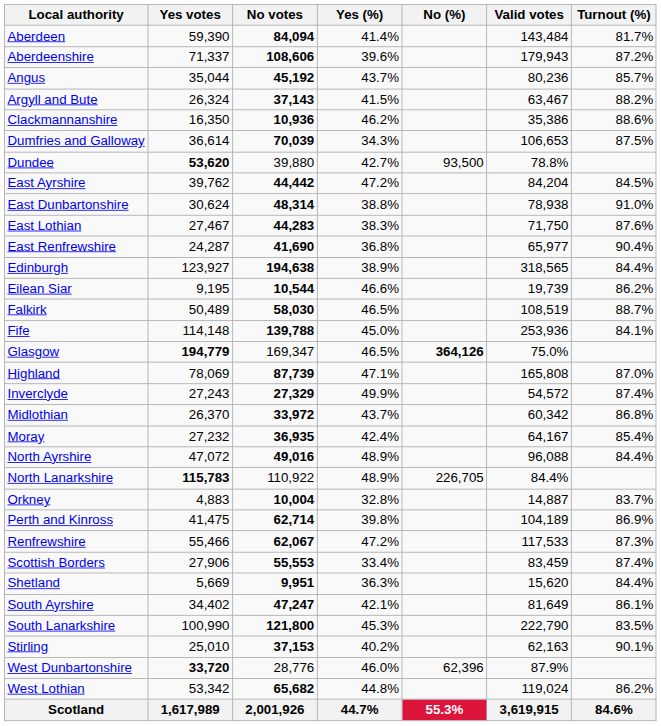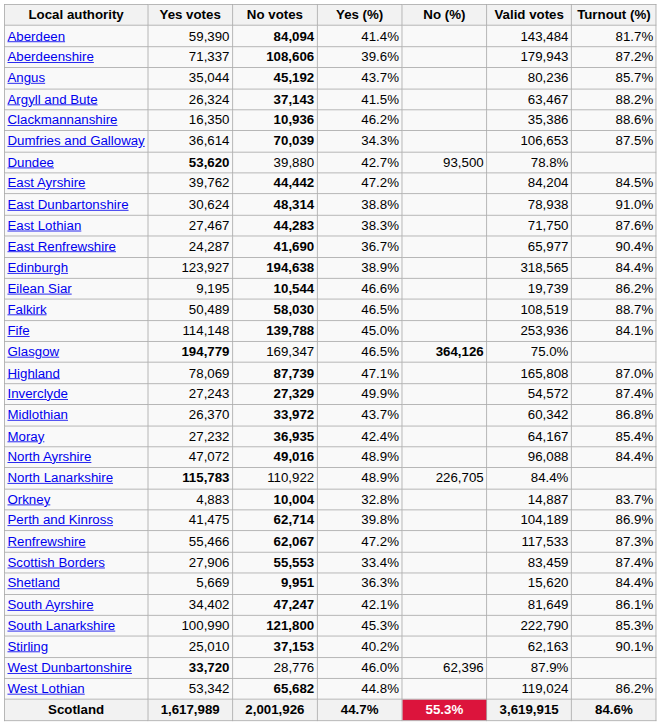 <table class="wikitable sortable" style="text-align: right">
 <tr>
 <th scope="col" style="width:22%">Local authority </th>
 <th scope="col" style="width:13%">Yes votes</th>
 <th scope="col" style="width:13%">No votes</th>
 <th scope="col" style="width:13%">Yes (%)</th>
 <th scope="col" style="width:13%">No (%)</th>
 <th scope="col" style="width:13%">Valid votes</th>
 <th scope="col" style="width:13%">Turnout (%)</th>
 </tr>
 <tr>
 <td scope="row" style="text-align:left"><a href='#'>Aberdeen</a></td>
 <td>59,390</td>
 <td><strong>84,094</strong></td>
 <td>41.4%</td>
 <td></td>
 <td>143,484</td>
 <td>81.7%</td>
 </tr>
 <tr>
 <td scope="row" style="text-align:left"><a href='#'>Aberdeenshire</a></td>
 <td>71,337</td>
 <td><strong>108,606</strong></td>
 <td>39.6%</td>
 <td></td>
 <td>179,943</td>
 <td>87.2%</td>
 </tr>
 <tr>
 <td scope="row" style="text-align:left"><a href='#'>Angus</a></td>
 <td>35,044</td>
 <td><strong>45,192</strong></td>
 <td>43.7%</td>
 <td></td>
 <td>80,236</td>
 <td>85.7%</td>
 </tr>
 <tr>
 <td scope="row" style="text-align:left"><a href='#'>Argyll and Bute</a></td>
 <td>26,324</td>
 <td><strong>37,143</strong></td>
 <td>41.5%</td>
 <td></td>
 <td>63,467</td>
 <td>88.2%</td>
 </tr>
 <tr>
 <td scope="row" style="text-align:left"><a href='#'>Clackmannanshire</a></td>
 <td>16,350</td>
 <td><strong>10,936</strong></td>
 <td>46.2%</td>
 <td></td>
 <td>35,386</td>
 <td>88.6%</td>
 </tr>
 <tr>
 <td scope="row" style="text-align:left"><a href='#'>Dumfries and Galloway</a></td>
 <td>36,614</td>
 <td><strong>70,039</strong></td>
 <td>34.3%</td>
 <td></td>
 <td>106,653</td>
 <td>87.5%</td>
 </tr>
 <tr>
 <td scope="row" style="text-align:left"><a href='#'>Dundee</a></td>
 <td><strong>53,620</strong></td>
 <td>39,880<br></td>
 <td>42.7%</td>
 <td>93,500</td>
 <td>78.8%</td>
 </tr>
 <tr>
 <td scope="row" style="text-align:left"><a href='#'>East Ayrshire</a></td>
 <td>39,762</td>
 <td><strong>44,442</strong></td>
 <td>47.2%</td>
 <td></td>
 <td>84,204</td>
 <td>84.5%</td>
 </tr>
 <tr>
 <td scope="row" style="text-align:left"><a href='#'>East Dunbartonshire</a></td>
 <td>30,624</td>
 <td><strong>48,314</strong></td>
 <td>38.8%</td>
 <td></td>
 <td>78,938</td>
 <td>91.0%</td>
 </tr>
 <tr>
 <td scope="row" style="text-align:left"><a href='#'>East Lothian</a></td>
 <td>27,467</td>
 <td><strong>44,283</strong></td>
 <td>38.3%</td>
 <td></td>
 <td>71,750</td>
 <td>87.6%</td>
 </tr>
 <tr>
 <td scope="row" style="text-align:left"><a href='#'>East Renfrewshire</a></td>
 <td>24,287</td>
 <td><strong>41,690</strong></td>
-<td>36.8%</td>
+<td>36.7%</td>
 <td></td>
 <td>65,977</td>
 <td>90.4%</td>
 </tr>
 <tr>
 <td scope="row" style="text-align:left"><a href='#'>Edinburgh</a></td>
 <td>123,927</td>
 <td><strong>194,638</strong></td>
 <td>38.9%</td>
 <td></td>
 <td>318,565</td>
 <td>84.4%</td>
 </tr>
 <tr>
 <td scope="row" style="text-align:left"><a href='#'>Eilean Siar</a></td>
 <td>9,195</td>
 <td><strong>10,544</strong></td>
 <td>46.6%</td>
 <td></td>
 <td>19,739</td>
 <td>86.2%</td>
 </tr>
 <tr>
 <td scope="row" style="text-align:left"><a href='#'>Falkirk</a></td>
 <td>50,489</td>
 <td><strong>58,030</strong></td>
 <td>46.5%</td>
 <td></td>
 <td>108,519</td>
 <td>88.7%</td>
 </tr>
 <tr>
 <td scope="row" style="text-align:left"><a href='#'>Fife</a></td>
 <td>114,148</td>
 <td><strong>139,788</strong></td>
 <td>45.0%</td>
 <td></td>
 <td>253,936</td>
 <td>84.1%</td>
 </tr>
 <tr>
 <td scope="row" style="text-align:left"><a href='#'>Glasgow</a></td>
 <td><strong>194,779</strong></td>
 <td>169,347<br></td>
 <td>46.5%</td>
 <td><strong>364,126</strong></td>
 <td>75.0%</td>
 </tr>
 <tr>
 <td scope="row" style="text-align:left"><a href='#'>Highland</a></td>
 <td>78,069</td>
 <td><strong>87,739</strong></td>
 <td>47.1%</td>
 <td></td>
 <td>165,808</td>
 <td>87.0%</td>
 </tr>
 <tr>
 <td scope="row" style="text-align:left"><a href='#'>Inverclyde</a></td>
 <td>27,243</td>
 <td><strong>27,329</strong></td>
 <td>49.9%</td>
 <td></td>
 <td>54,572</td>
 <td>87.4%</td>
 </tr>
 <tr>
 <td scope="row" style="text-align:left"><a href='#'>Midlothian</a></td>
 <td>26,370</td>
 <td><strong>33,972</strong></td>
 <td>43.7%</td>
 <td></td>
 <td>60,342</td>
 <td>86.8%</td>
 </tr>
 <tr>
 <td scope="row" style="text-align:left"><a href='#'>Moray</a></td>
 <td>27,232</td>
 <td><strong>36,935</strong></td>
 <td>42.4%</td>
 <td></td>
 <td>64,167</td>
 <td>85.4%</td>
 </tr>
 <tr>
 <td scope="row" style="text-align:left"><a href='#'>North Ayrshire</a></td>
 <td>47,072</td>
 <td><strong>49,016</strong></td>
 <td>48.9%</td>
 <td></td>
 <td>96,088</td>
 <td>84.4%</td>
 </tr>
 <tr>
 <td scope="row" style="text-align:left"><a href='#'>North Lanarkshire</a></td>
 <td><strong>115,783</strong></td>
 <td>110,922<br></td>
 <td>48.9%</td>
 <td>226,705</td>
 <td>84.4%</td>
 </tr>
 <tr>
 <td scope="row" style="text-align:left"><a href='#'>Orkney</a></td>
 <td>4,883</td>
 <td><strong>10,004</strong></td>
 <td>32.8%</td>
 <td></td>
 <td>14,887</td>
 <td>83.7%</td>
 </tr>
 <tr>
 <td scope="row" style="text-align:left"><a href='#'>Perth and Kinross</a></td>
 <td>41,475</td>
 <td><strong>62,714</strong></td>
 <td>39.8%</td>
 <td></td>
 <td>104,189</td>
 <td>86.9%</td>
 </tr>
 <tr>
 <td scope="row" style="text-align:left"><a href='#'>Renfrewshire</a></td>
 <td>55,466</td>
 <td><strong>62,067</strong></td>
 <td>47.2%</td>
 <td></td>
 <td>117,533</td>
 <td>87.3%</td>
 </tr>
 <tr>
 <td scope="row" style="text-align:left"><a href='#'>Scottish Borders</a></td>
 <td>27,906</td>
 <td><strong>55,553</strong></td>
 <td>33.4%</td>
 <td></td>
 <td>83,459</td>
 <td>87.4%</td>
 </tr>
 <tr>
 <td scope="row" style="text-align:left"><a href='#'>Shetland</a></td>
 <td>5,669</td>
 <td><strong>9,951</strong></td>
 <td>36.3%</td>
 <td></td>
 <td>15,620</td>
 <td>84.4%</td>
 </tr>
 <tr>
 <td scope="row" style="text-align:left"><a href='#'>South Ayrshire</a></td>
 <td>34,402</td>
 <td><strong>47,247</strong></td>
 <td>42.1%</td>
 <td></td>
 <td>81,649</td>
 <td>86.1%</td>
 </tr>
 <tr>
 <td scope="row" style="text-align:left"><a href='#'>South Lanarkshire</a></td>
 <td>100,990</td>
 <td><strong>121,800</strong></td>
 <td>45.3%</td>
 <td></td>
 <td>222,790</td>
-<td>83.5%</td>
+<td>85.3%</td>
 </tr>
 <tr>
 <td scope="row" style="text-align:left"><a href='#'>Stirling</a></td>
 <td>25,010</td>
 <td><strong>37,153</strong></td>
 <td>40.2%</td>
 <td></td>
 <td>62,163</td>
 <td>90.1%</td>
 </tr>
 <tr>
 <td scope="row" style="text-align:left"><a href='#'>West Dunbartonshire</a></td>
 <td><strong>33,720</strong></td>
 <td>28,776<br></td>
 <td>46.0%</td>
 <td>62,396</td>
 <td>87.9%</td>
 </tr>
 <tr>
 <td scope="row" style="text-align:left"><a href='#'>West Lothian</a></td>
 <td>53,342</td>
 <td><strong>65,682</strong></td>
 <td>44.8%</td>
 <td></td>
 <td>119,024</td>
 <td>86.2%</td>
 </tr>
 <tr>
 <th scope="row">Scotland</th>
 <th>1,617,989</th>
 <th>2,001,926</th>
 <th>44.7%</th>
 <th style="background: crimson; color: white">55.3%</th>
 <th>3,619,915</th>
 <th>84.6%</th>
 </tr>
 </table>
